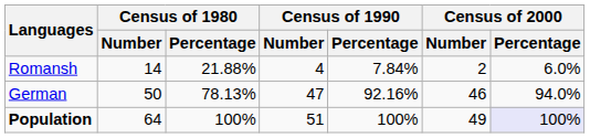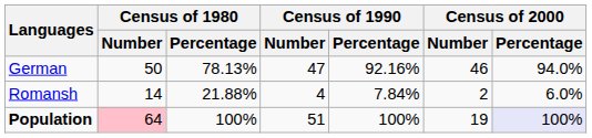 <table class="wikitable">
 <tr ---->
 <th rowspan="2">Languages</th>
 <th colspan="2">Census of 1980</th>
 <th colspan="2">Census of 1990</th>
 <th colspan="2">Census of 2000</th>
 </tr>
 <tr ---->
 <th>Number</th>
 <th>Percentage</th>
 <th>Number</th>
 <th>Percentage</th>
 <th>Number</th>
 <th>Percentage</th>
 </tr>
 <tr ---->
+<td><a href='#'>German</a></td>
+<td align=right>50</td>
+<td align=right>78.13%</td>
+<td align=right>47</td>
+<td align=right>92.16%</td>
+<td align=right>46</td>
+<td align=right>94.0%</td>
+</tr>
+<tr ---->
 <td><a href='#'>Romansh</a></td>
 <td align=right>14</td>
 <td align=right>21.88%</td>
 <td align=right>4</td>
 <td align=right>7.84%</td>
 <td align=right>2</td>
 <td align=right>6.0%</td>
 </tr>
 <tr ---->
-<td><a href='#'>German</a></td>
-<td align=right>50</td>
-<td align=right>78.13%</td>
-<td align=right>47</td>
-<td align=right>92.16%</td>
-<td align=right>46</td>
-<td align=right>94.0%</td>
-</tr>
-<tr ---->
 <td><strong>Population</strong></td>
-<td align=right>64</td>
+<td align=right style="background: pink;">64</td>
 <td align=right>100%</td>
 <td align=right>51</td>
 <td align=right>100%</td>
-<td align=right>49</td>
+<td align=right>19</td>
 <td align=right style="background: lavender;">100%</td>
 </tr>
 </table>
